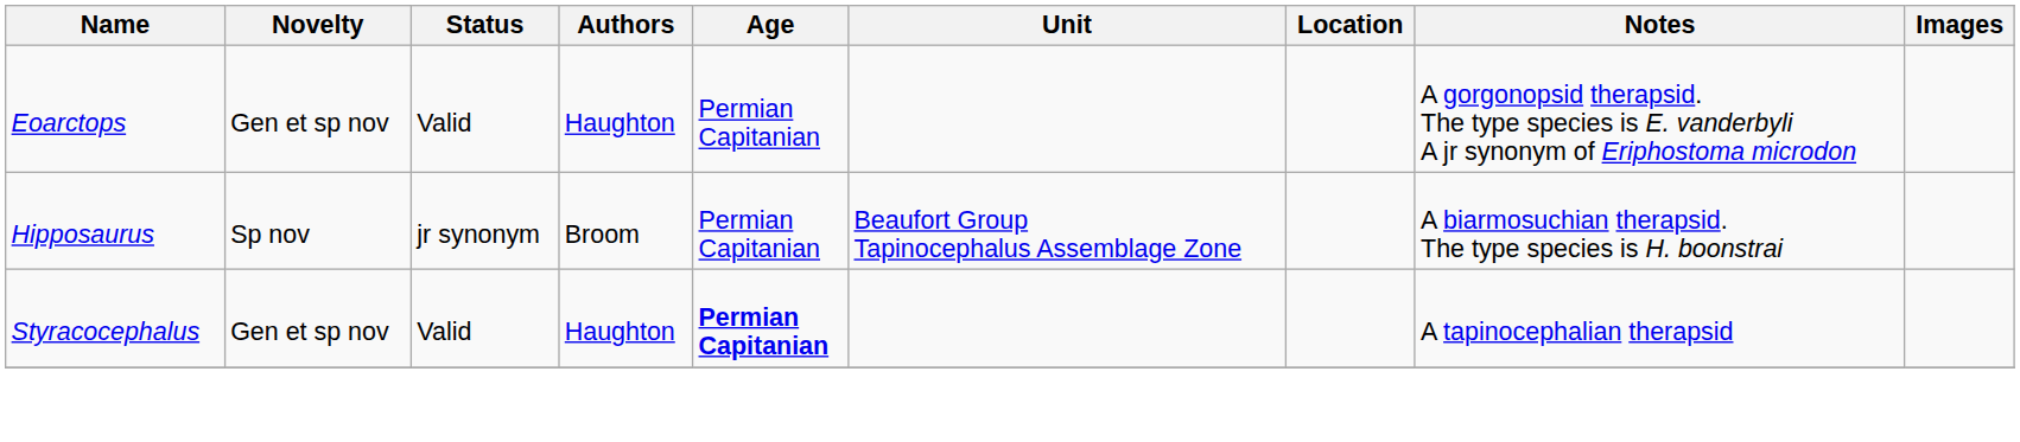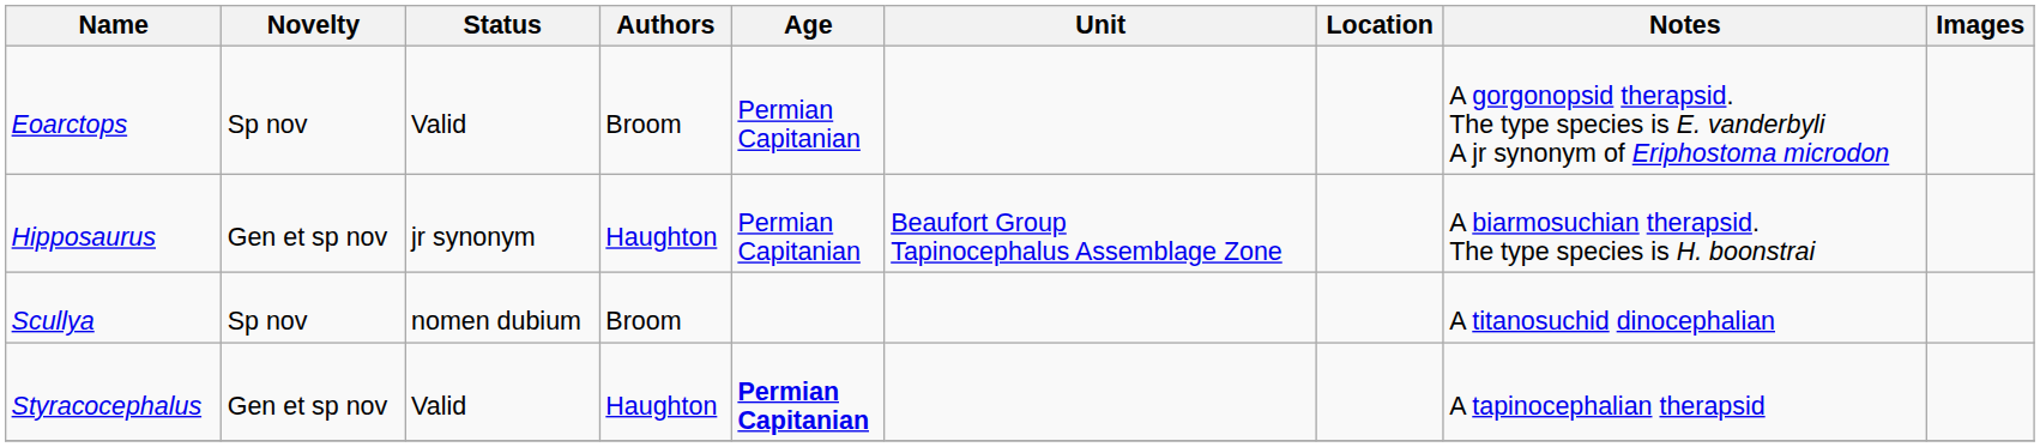 <table class="wikitable sortable" align="center" width="100%">
 <tr>
 <th>Name</th>
 <th>Novelty</th>
 <th>Status</th>
 <th>Authors</th>
 <th>Age</th>
 <th>Unit</th>
 <th>Location</th>
 <th>Notes</th>
 <th>Images</th>
 </tr>
 <tr>
 <td><br><em><a href='#'>Eoarctops</a></em></td>
-<td><br>Gen et sp nov</td>
+<td><br>Sp nov</td>
 <td><br>Valid</td>
-<td><br><a href='#'>Haughton</a></td>
+<td><br>Broom</td>
 <td><br><a href='#'>Permian</a><br><a href='#'>Capitanian</a></td>
 <td></td>
 <td><br></td>
 <td><br>A <a href='#'>gorgonopsid</a> <a href='#'>therapsid</a>.<br>The type species is <em>E. vanderbyli</em><br>A jr synonym of <em><a href='#'>Eriphostoma microdon</a></em></td>
 <td><br></td>
 </tr>
 <tr>
 <td><br><em><a href='#'>Hipposaurus</a></em></td>
-<td><br>Sp nov</td>
+<td><br>Gen et sp nov</td>
 <td><br>jr synonym</td>
-<td><br>Broom</td>
+<td><br><a href='#'>Haughton</a></td>
 <td><br><a href='#'>Permian</a><br><a href='#'>Capitanian</a></td>
 <td><br><a href='#'>Beaufort Group</a><br><a href='#'>Tapinocephalus Assemblage Zone</a></td>
 <td><br></td>
 <td><br>A <a href='#'>biarmosuchian</a> <a href='#'>therapsid</a>.<br>The type species is <em>H. boonstrai</em></td>
 <td><br></td>
+</tr>
+<tr>
+<td><br><em><a href='#'>Scullya</a></em></td>
+<td><br>Sp nov</td>
+<td><br>nomen dubium</td>
+<td><br>Broom</td>
+<td></td>
+<td></td>
+<td></td>
+<td><br>A <a href='#'>titanosuchid</a> <a href='#'>dinocephalian</a></td>
+<td></td>
 </tr>
 <tr>
 <td><br><em><a href='#'>Styracocephalus</a></em></td>
 <td><br>Gen et sp nov</td>
 <td><br>Valid</td>
 <td><br><a href='#'>Haughton</a></td>
 <td><strong><br><a href='#'>Permian</a><br><a href='#'>Capitanian</a></strong></td>
 <td></td>
 <td><br></td>
 <td><br>A <a href='#'>tapinocephalian</a> <a href='#'>therapsid</a></td>
 <td><br></td>
 </tr>
 <tr>
 </tr>
 </table>
